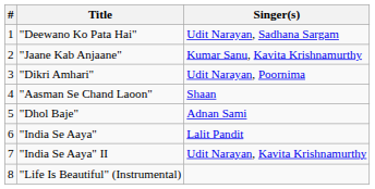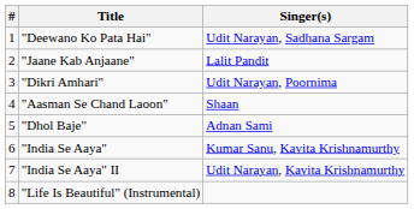 <table class="wikitable" style="font-size:95%;">
 <tr>
 <th>#</th>
 <th>Title</th>
 <th>Singer(s)</th>
 </tr>
 <tr>
 <td>1</td>
 <td>"Deewano Ko Pata Hai"</td>
 <td><a href='#'>Udit Narayan</a>, <a href='#'>Sadhana Sargam</a></td>
 </tr>
 <tr>
 <td>2</td>
 <td>"Jaane Kab Anjaane"</td>
-<td><a href='#'>Kumar Sanu</a>, <a href='#'>Kavita Krishnamurthy</a></td>
+<td><a href='#'>Lalit Pandit</a></td>
 </tr>
 <tr>
 <td>3</td>
 <td>"Dikri Amhari"</td>
 <td><a href='#'>Udit Narayan</a>, <a href='#'>Poornima</a></td>
 </tr>
 <tr>
 <td>4</td>
 <td>"Aasman Se Chand Laoon"</td>
 <td><a href='#'>Shaan</a></td>
 </tr>
 <tr>
 <td>5</td>
 <td>"Dhol Baje"</td>
 <td><a href='#'>Adnan Sami</a></td>
 </tr>
 <tr>
 <td>6</td>
 <td>"India Se Aaya"</td>
-<td><a href='#'>Lalit Pandit</a></td>
+<td><a href='#'>Kumar Sanu</a>, <a href='#'>Kavita Krishnamurthy</a></td>
 </tr>
 <tr>
 <td>7</td>
 <td>"India Se Aaya" II</td>
 <td><a href='#'>Udit Narayan</a>, <a href='#'>Kavita Krishnamurthy</a></td>
 </tr>
 <tr>
 <td>8</td>
 <td>"Life Is Beautiful" (Instrumental)</td>
 <td></td>
 </tr>
 </table>
